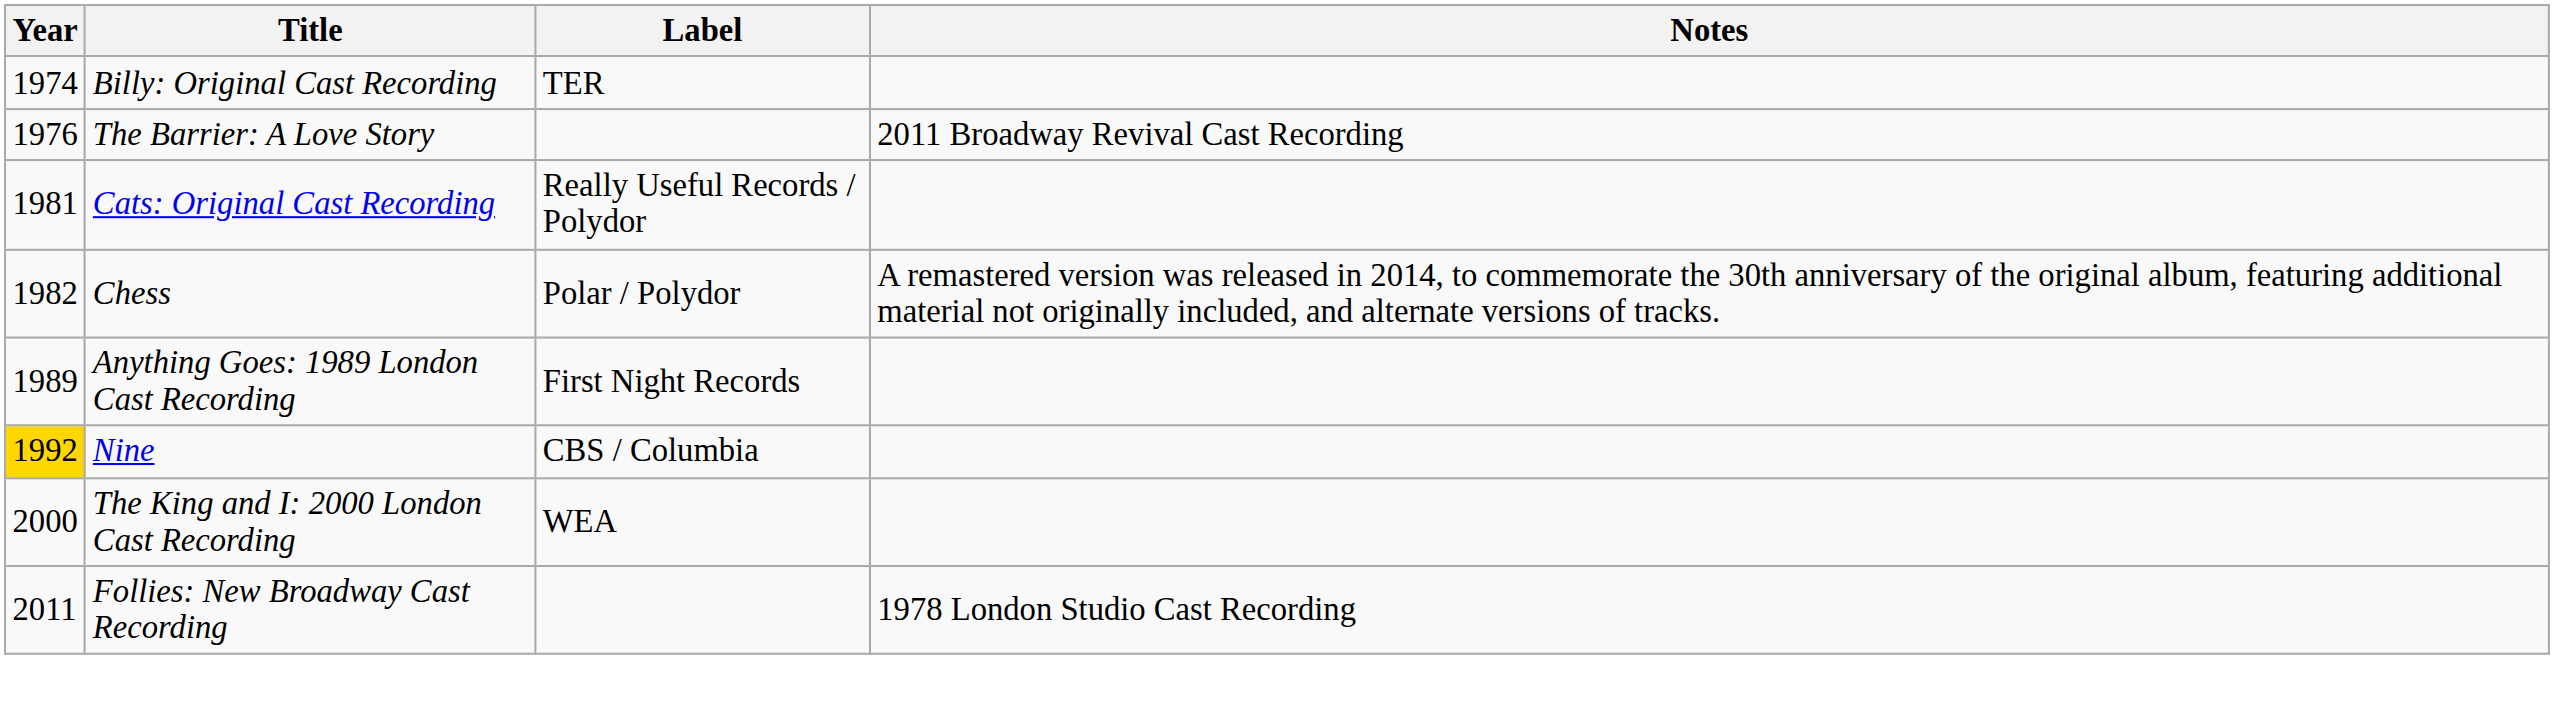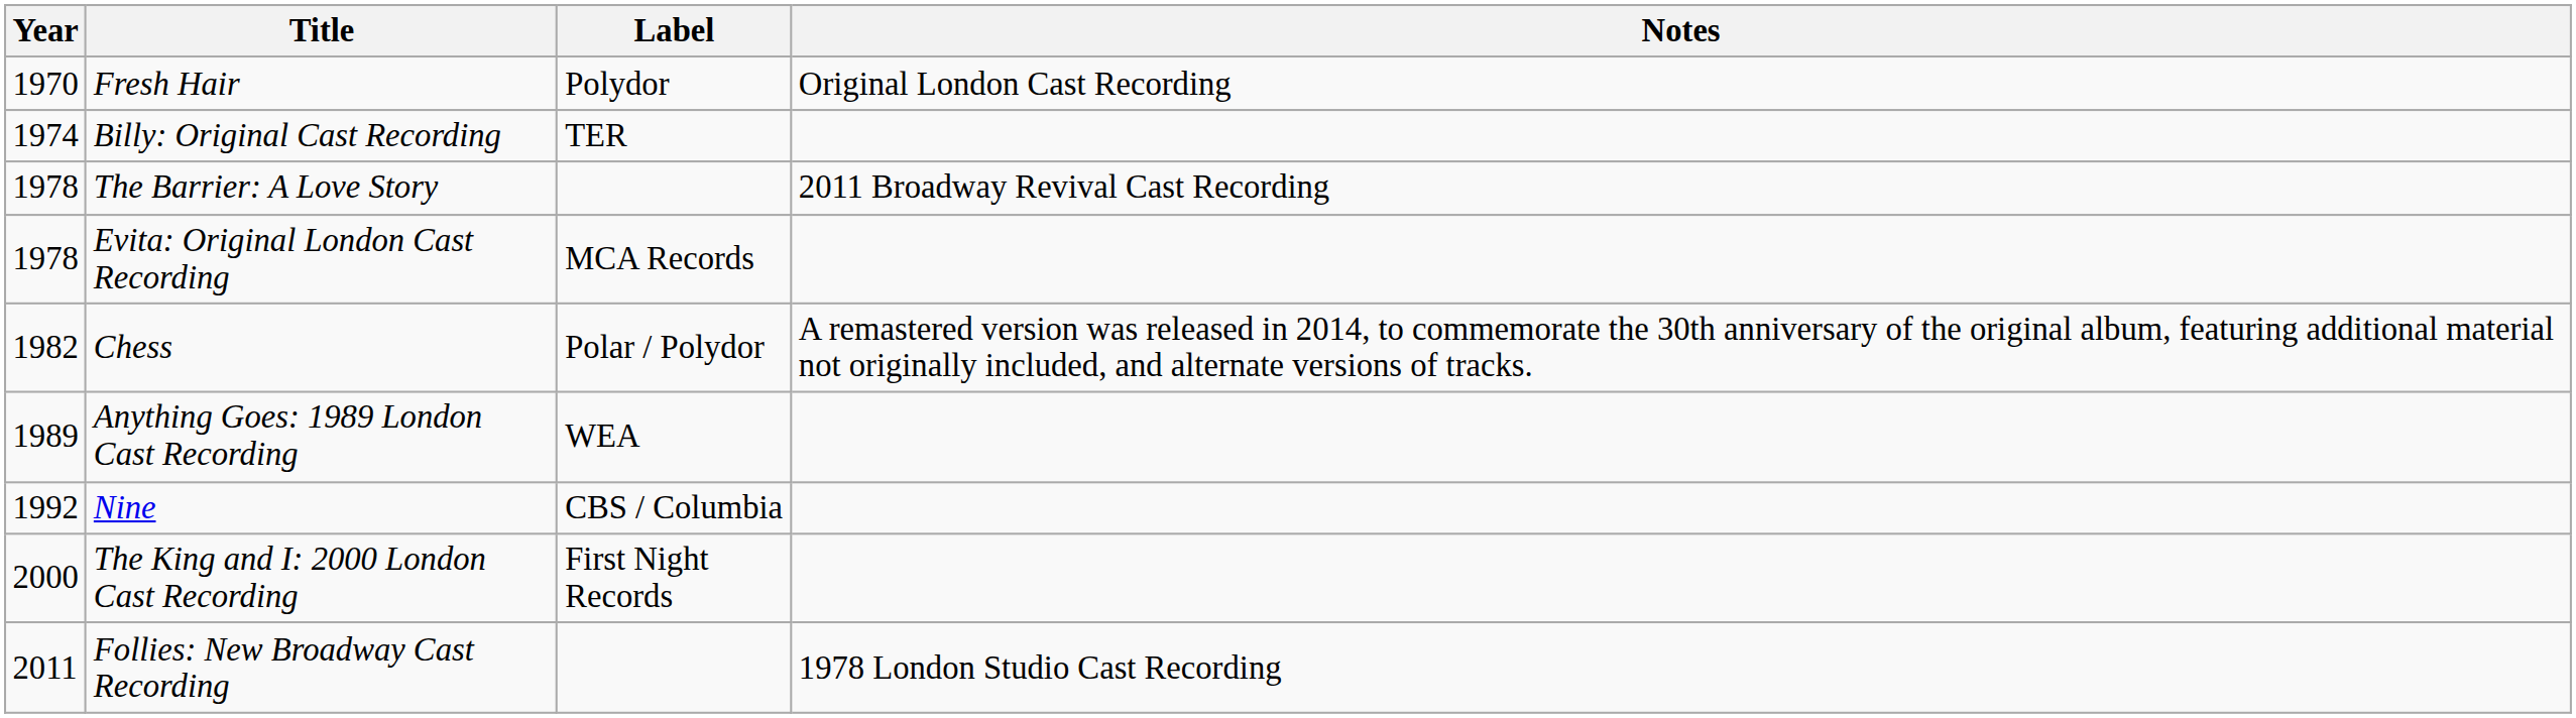 <table class=wikitable>
 <tr>
 <th scope="col">Year</th>
 <th scope="col">Title</th>
 <th scope="col">Label</th>
 <th scope="col">Notes</th>
 </tr>
 <tr>
+<td>1970</td>
+<td><em>Fresh Hair</em></td>
+<td>Polydor</td>
+<td>Original London Cast Recording</td>
+</tr>
+<tr>
 <td>1974</td>
 <td><em>Billy: Original Cast Recording</em></td>
 <td>TER</td>
 <td></td>
 </tr>
 <tr>
-<td>1976</td>
+<td>1978</td>
 <td><em>The Barrier: A Love Story</em></td>
 <td></td>
 <td>2011 Broadway Revival Cast Recording</td>
 </tr>
 <tr>
-<td>1981</td>
-<td><em><a href='#'>Cats: Original Cast Recording</a></em></td>
-<td>Really Useful Records / Polydor</td>
+<td>1978</td>
+<td><em>Evita: Original London Cast Recording</em></td>
+<td>MCA Records</td>
 <td></td>
 </tr>
 <tr>
 <td>1982</td>
 <td><em>Chess</em></td>
 <td>Polar / Polydor</td>
 <td>A remastered version was released in 2014, to commemorate the 30th anniversary of the original album, featuring additional material not originally included, and alternate versions of tracks.</td>
 </tr>
 <tr>
 <td>1989</td>
 <td><em>Anything Goes: 1989 London Cast Recording</em></td>
-<td>First Night Records</td>
+<td>WEA</td>
 <td></td>
 </tr>
 <tr>
-<td style="background: gold;">1992</td>
+<td>1992</td>
 <td><em><a href='#'>Nine</a></em></td>
 <td>CBS / Columbia</td>
 <td></td>
 </tr>
 <tr>
 <td>2000</td>
 <td><em>The King and I: 2000 London Cast Recording</em></td>
-<td>WEA</td>
+<td>First Night Records</td>
 <td></td>
 </tr>
 <tr>
 <td>2011</td>
 <td><em>Follies: New Broadway Cast Recording</em></td>
 <td></td>
 <td>1978 London Studio Cast Recording</td>
 </tr>
 </table>
